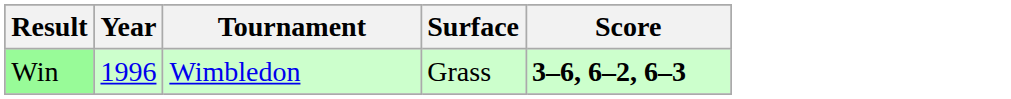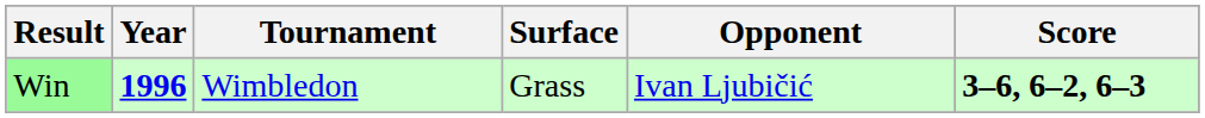 <table class="sortable wikitable">
 <tr>
 <th style="width:40px;">Result</th>
 <th style="width:30px;">Year</th>
 <th style="width:140px;">Tournament</th>
 <th style="width:50px;">Surface</th>
+<th style="width:150px;">Opponent</th>
 <th style="width:110px;" class="unsortable">Score</th>
 </tr>
 <tr style="background:#ccffcc;">
 <td style="background:#98fb98;">Win</td>
-<td><a href='#'>1996</a></td>
+<td><strong><a href='#'>1996</a></strong></td>
 <td><a href='#'>Wimbledon</a></td>
 <td>Grass</td>
+<td> <a href='#'>Ivan Ljubičić</a></td>
 <td><strong>3–6, 6–2, 6–3</strong></td>
 </tr>
 </table>
